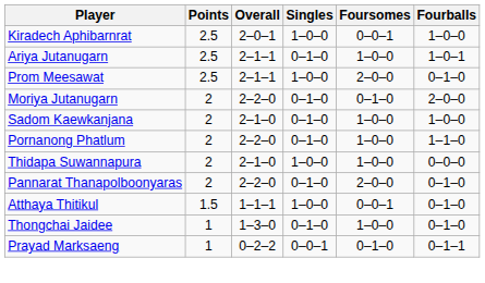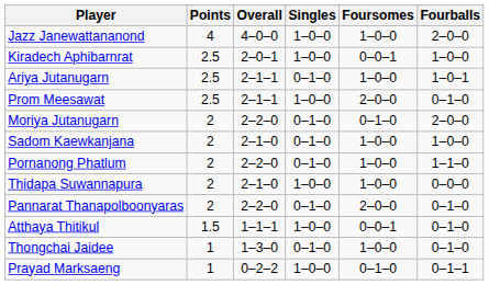 <table class="wikitable sortable" style="text-align:center">
 <tr>
 <th>Player</th>
 <th>Points</th>
 <th>Overall</th>
 <th>Singles</th>
 <th>Foursomes</th>
 <th>Fourballs</th>
+</tr>
+<tr>
+<td align=left><a href='#'>Jazz Janewattananond</a></td>
+<td>4</td>
+<td>4–0–0</td>
+<td>1–0–0</td>
+<td>1–0–0</td>
+<td>2–0–0</td>
 </tr>
 <tr>
 <td align=left><a href='#'>Kiradech Aphibarnrat</a></td>
 <td>2.5</td>
 <td>2–0–1</td>
 <td>1–0–0</td>
 <td>0–0–1</td>
 <td>1–0–0</td>
 </tr>
 <tr>
 <td align=left><a href='#'>Ariya Jutanugarn</a></td>
 <td>2.5</td>
 <td>2–1–1</td>
 <td>0–1–0</td>
 <td>1–0–0</td>
 <td>1–0–1</td>
 </tr>
 <tr>
 <td align=left><a href='#'>Prom Meesawat</a></td>
 <td>2.5</td>
 <td>2–1–1</td>
 <td>1–0–0</td>
 <td>2–0–0</td>
 <td>0–1–0</td>
 </tr>
 <tr>
 <td align=left><a href='#'>Moriya Jutanugarn</a></td>
 <td>2</td>
 <td>2–2–0</td>
 <td>0–1–0</td>
 <td>0–1–0</td>
 <td>2–0–0</td>
 </tr>
 <tr>
 <td align=left><a href='#'>Sadom Kaewkanjana</a></td>
 <td>2</td>
 <td>2–1–0</td>
 <td>0–1–0</td>
 <td>1–0–0</td>
 <td>1–0–0</td>
 </tr>
 <tr>
 <td align=left><a href='#'>Pornanong Phatlum</a></td>
 <td>2</td>
 <td>2–2–0</td>
 <td>0–1–0</td>
 <td>1–0–0</td>
 <td>1–1–0</td>
 </tr>
 <tr>
 <td align=left><a href='#'>Thidapa Suwannapura</a></td>
 <td>2</td>
 <td>2–1–0</td>
 <td>1–0–0</td>
 <td>1–0–0</td>
 <td>0–0–0</td>
 </tr>
 <tr>
 <td align=left><a href='#'>Pannarat Thanapolboonyaras</a></td>
 <td>2</td>
 <td>2–2–0</td>
 <td>0–1–0</td>
 <td>2–0–0</td>
 <td>0–1–0</td>
 </tr>
 <tr>
 <td align=left><a href='#'>Atthaya Thitikul</a></td>
 <td>1.5</td>
 <td>1–1–1</td>
 <td>1–0–0</td>
 <td>0–0–1</td>
 <td>0–1–0</td>
 </tr>
 <tr>
 <td align=left><a href='#'>Thongchai Jaidee</a></td>
 <td>1</td>
 <td>1–3–0</td>
 <td>0–1–0</td>
 <td>1–0–0</td>
 <td>0–1–0</td>
 </tr>
 <tr>
 <td align=left><a href='#'>Prayad Marksaeng</a></td>
 <td>1</td>
 <td>0–2–2</td>
-<td>0–0–1</td>
+<td>1–0–0</td>
 <td>0–1–0</td>
 <td>0–1–1</td>
 </tr>
 </table>
